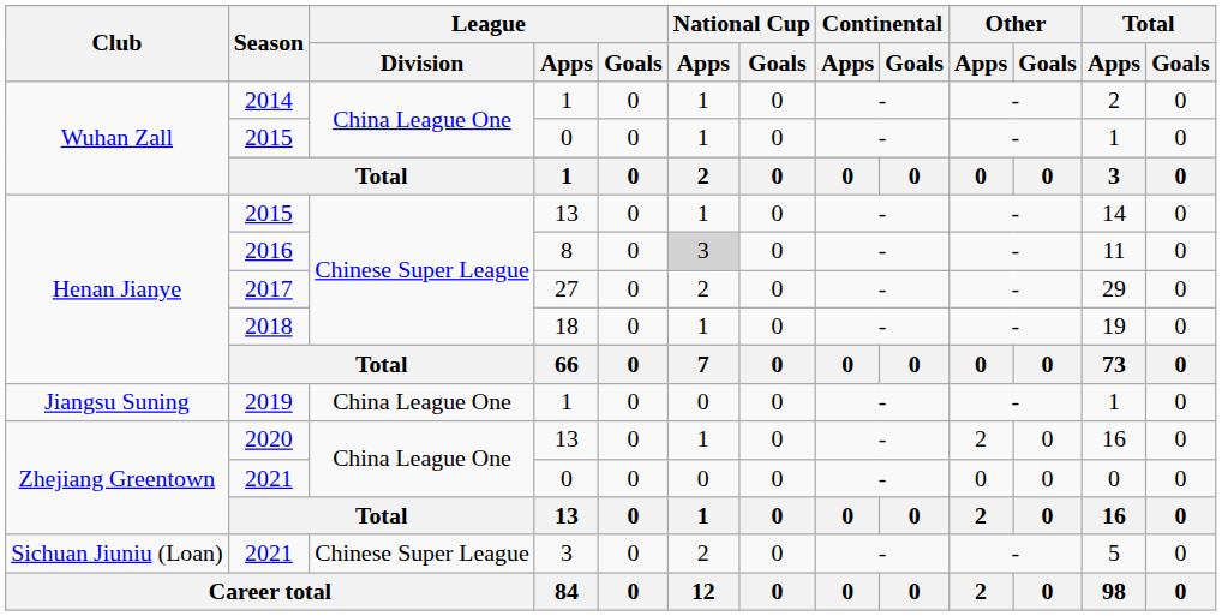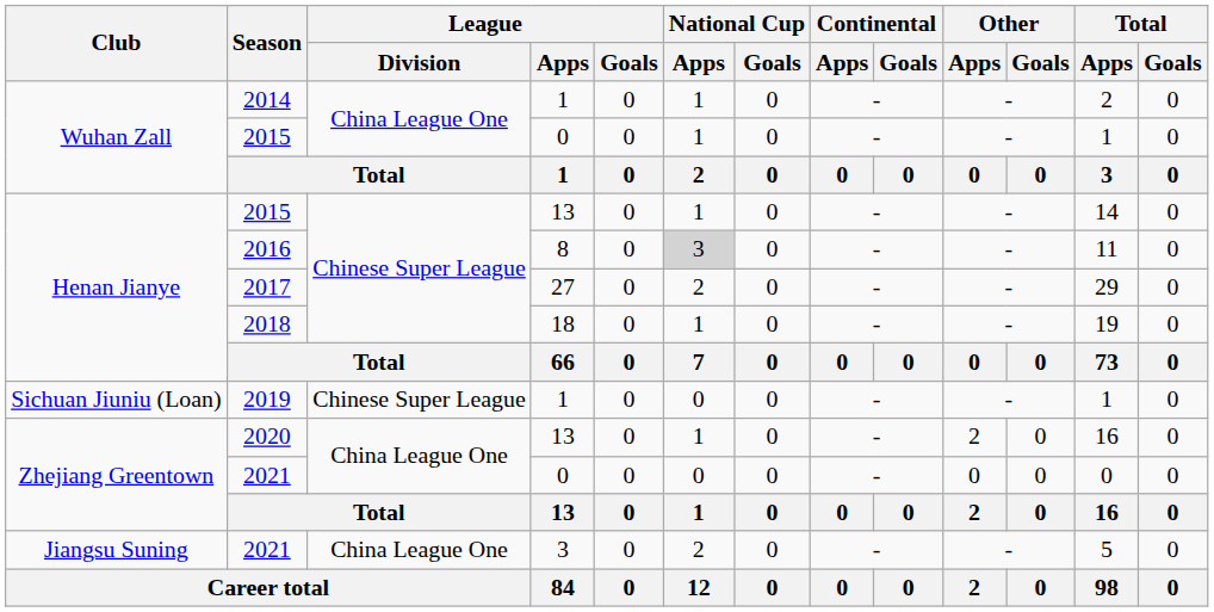 <table class="wikitable" style="text-align: center">
 <tr>
 <th rowspan="2">Club</th>
 <th rowspan="2">Season</th>
 <th colspan="3">League</th>
 <th colspan="2">National Cup</th>
 <th colspan="2">Continental</th>
 <th colspan="2">Other</th>
 <th colspan="2">Total</th>
 </tr>
 <tr>
 <th>Division</th>
 <th>Apps</th>
 <th>Goals</th>
 <th>Apps</th>
 <th>Goals</th>
 <th>Apps</th>
 <th>Goals</th>
 <th>Apps</th>
 <th>Goals</th>
 <th>Apps</th>
 <th>Goals</th>
 </tr>
 <tr>
 <td rowspan=3><a href='#'>Wuhan Zall</a></td>
 <td><a href='#'>2014</a></td>
 <td rowspan="2"><a href='#'>China League One</a></td>
 <td>1</td>
 <td>0</td>
 <td>1</td>
 <td>0</td>
 <td colspan="2">-</td>
 <td colspan="2">-</td>
 <td>2</td>
 <td>0</td>
 </tr>
 <tr>
 <td><a href='#'>2015</a></td>
 <td>0</td>
 <td>0</td>
 <td>1</td>
 <td>0</td>
 <td colspan="2">-</td>
 <td colspan="2">-</td>
 <td>1</td>
 <td>0</td>
 </tr>
 <tr>
 <th colspan=2>Total</th>
 <th>1</th>
 <th>0</th>
 <th>2</th>
 <th>0</th>
 <th>0</th>
 <th>0</th>
 <th>0</th>
 <th>0</th>
 <th>3</th>
 <th>0</th>
 </tr>
 <tr>
 <td rowspan=5><a href='#'>Henan Jianye</a></td>
 <td><a href='#'>2015</a></td>
 <td rowspan=4><a href='#'>Chinese Super League</a></td>
 <td>13</td>
 <td>0</td>
 <td>1</td>
 <td>0</td>
 <td colspan="2">-</td>
 <td colspan="2">-</td>
 <td>14</td>
 <td>0</td>
 </tr>
 <tr>
 <td><a href='#'>2016</a></td>
 <td>8</td>
 <td>0</td>
 <td style="background: lightgrey;">3</td>
 <td>0</td>
 <td colspan="2">-</td>
 <td colspan="2">-</td>
 <td>11</td>
 <td>0</td>
 </tr>
 <tr>
 <td><a href='#'>2017</a></td>
 <td>27</td>
 <td>0</td>
 <td>2</td>
 <td>0</td>
 <td colspan="2">-</td>
 <td colspan="2">-</td>
 <td>29</td>
 <td>0</td>
 </tr>
 <tr>
 <td><a href='#'>2018</a></td>
 <td>18</td>
 <td>0</td>
 <td>1</td>
 <td>0</td>
 <td colspan="2">-</td>
 <td colspan="2">-</td>
 <td>19</td>
 <td>0</td>
 </tr>
 <tr>
 <th colspan=2>Total</th>
 <th>66</th>
 <th>0</th>
 <th>7</th>
 <th>0</th>
 <th>0</th>
 <th>0</th>
 <th>0</th>
 <th>0</th>
 <th>73</th>
 <th>0</th>
 </tr>
 <tr>
-<td><a href='#'>Jiangsu Suning</a></td>
+<td><a href='#'>Sichuan Jiuniu</a> (Loan)</td>
 <td><a href='#'>2019</a></td>
-<td>China League One</td>
+<td>Chinese Super League</td>
 <td>1</td>
 <td>0</td>
 <td>0</td>
 <td>0</td>
 <td colspan="2">-</td>
 <td colspan="2">-</td>
 <td>1</td>
 <td>0</td>
 </tr>
 <tr>
 <td rowspan=3><a href='#'>Zhejiang Greentown</a></td>
 <td><a href='#'>2020</a></td>
 <td rowspan=2>China League One</td>
 <td>13</td>
 <td>0</td>
 <td>1</td>
 <td>0</td>
 <td colspan="2">-</td>
 <td>2</td>
 <td>0</td>
 <td>16</td>
 <td>0</td>
 </tr>
 <tr>
 <td><a href='#'>2021</a></td>
 <td>0</td>
 <td>0</td>
 <td>0</td>
 <td>0</td>
 <td colspan="2">-</td>
 <td>0</td>
 <td>0</td>
 <td>0</td>
 <td>0</td>
 </tr>
 <tr>
 <th colspan=2>Total</th>
 <th>13</th>
 <th>0</th>
 <th>1</th>
 <th>0</th>
 <th>0</th>
 <th>0</th>
 <th>2</th>
 <th>0</th>
 <th>16</th>
 <th>0</th>
 </tr>
 <tr>
-<td><a href='#'>Sichuan Jiuniu</a> (Loan)</td>
+<td><a href='#'>Jiangsu Suning</a></td>
 <td><a href='#'>2021</a></td>
-<td>Chinese Super League</td>
+<td>China League One</td>
 <td>3</td>
 <td>0</td>
 <td>2</td>
 <td>0</td>
 <td colspan="2">-</td>
 <td colspan="2">-</td>
 <td>5</td>
 <td>0</td>
 </tr>
 <tr>
 <th colspan=3>Career total</th>
 <th>84</th>
 <th>0</th>
 <th>12</th>
 <th>0</th>
 <th>0</th>
 <th>0</th>
 <th>2</th>
 <th>0</th>
 <th>98</th>
 <th>0</th>
 </tr>
 </table>
